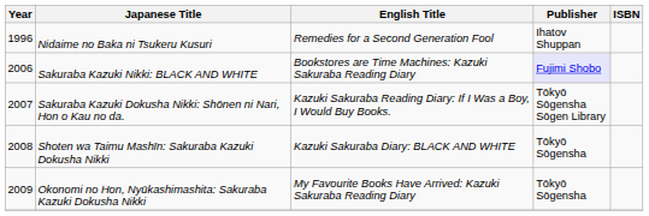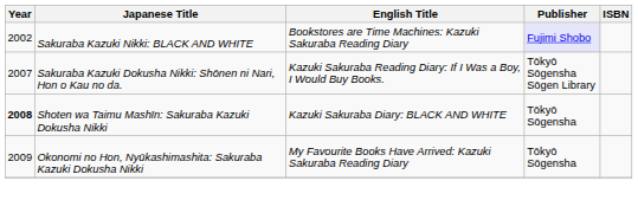 <table class="wikitable" style="font-size: 95%;">
 <tr>
 <th>Year</th>
 <th>Japanese Title</th>
 <th>English Title</th>
 <th>Publisher</th>
 <th>ISBN</th>
 </tr>
 <tr>
-<td>1996</td>
-<td><br><em>Nidaime no Baka ni Tsukeru Kusuri</em></td>
-<td><em>Remedies for a Second Generation Fool</em></td>
-<td>Ihatov Shuppan</td>
-<td></td>
-</tr>
-<tr>
-<td>2006</td>
+<td>2002</td>
 <td><br><em>Sakuraba Kazuki Nikki: BLACK AND WHITE</em></td>
 <td><em>Bookstores are Time Machines: Kazuki Sakuraba Reading Diary</em></td>
 <td style="background: lavender;"><a href='#'>Fujimi Shobo</a></td>
 <td></td>
 </tr>
 <tr>
 <td>2007</td>
 <td><br><em>Sakuraba Kazuki Dokusha Nikki: Shōnen ni Nari, Hon o Kau no da.</em></td>
 <td><em>Kazuki Sakuraba Reading Diary: If I Was a Boy, I Would Buy Books.</em></td>
 <td>Tōkyō Sōgensha<br>Sōgen Library</td>
 <td><br></td>
 </tr>
 <tr>
-<td>2008</td>
+<td><strong>2008</strong></td>
 <td><br><em>Shoten wa Taimu Mashīn: Sakuraba Kazuki Dokusha Nikki</em></td>
 <td><em>Kazuki Sakuraba Diary: BLACK AND WHITE</em></td>
 <td>Tōkyō Sōgensha</td>
 <td></td>
 </tr>
 <tr>
 <td>2009</td>
 <td><br><em>Okonomi no Hon, Nyūkashimashita: Sakuraba Kazuki Dokusha Nikki</em></td>
 <td><em>My Favourite Books Have Arrived: Kazuki Sakuraba Reading Diary</em></td>
 <td>Tōkyō Sōgensha</td>
 <td></td>
 </tr>
 <tr>
 </tr>
 </table>
